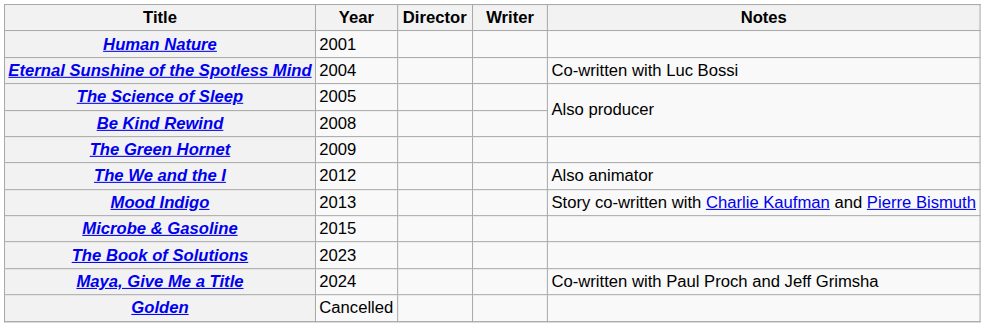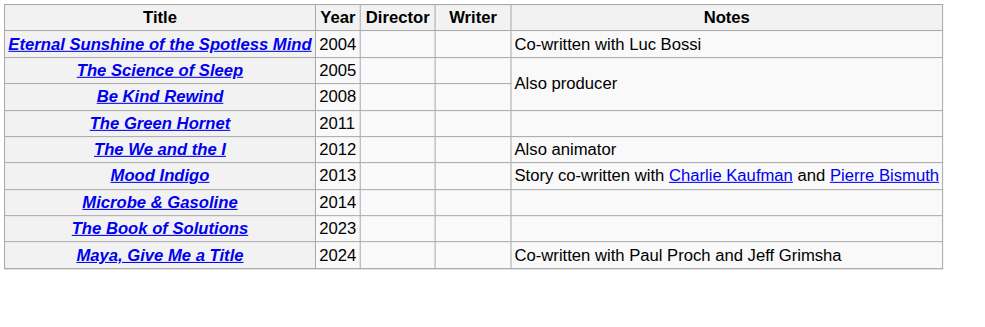 <table class="wikitable plainrowheaders" style="margin-right: 0;">
 <tr>
 <th rowspan="2" scope="col">Title</th>
 <th rowspan="2" scope="col">Year</th>
 </tr>
 <tr>
 <th width="65">Director</th>
 <th width="65">Writer</th>
 <th>Notes</th>
-</tr>
-<tr>
-<th scope="row"><em><a href='#'>Human Nature</a></em></th>
-<td>2001</td>
-<td></td>
-<td></td>
-<td></td>
 </tr>
 <tr>
 <th scope="row"><em><a href='#'>Eternal Sunshine of the Spotless Mind</a></em></th>
 <td>2004</td>
 <td></td>
 <td></td>
 <td>Co-written with Luc Bossi</td>
 </tr>
 <tr>
 <th scope="row"><em><a href='#'>The Science of Sleep</a></em></th>
 <td>2005</td>
 <td></td>
 <td></td>
 <td rowspan=2>Also producer</td>
 </tr>
 <tr>
 <th scope="row"><em><a href='#'>Be Kind Rewind</a></em></th>
 <td>2008</td>
 <td></td>
 <td></td>
 </tr>
 <tr>
 <th scope="row"><em><a href='#'>The Green Hornet</a></em></th>
-<td>2009</td>
+<td>2011</td>
 <td></td>
 <td></td>
 <td></td>
 </tr>
 <tr>
 <th scope="row"><em><a href='#'>The We and the I</a></em></th>
 <td>2012</td>
 <td></td>
 <td></td>
 <td>Also animator</td>
 </tr>
 <tr>
 <th scope="row"><em><a href='#'>Mood Indigo</a></em></th>
 <td>2013</td>
 <td></td>
 <td></td>
 <td>Story co-written with <a href='#'>Charlie Kaufman</a> and <a href='#'>Pierre Bismuth</a></td>
 </tr>
 <tr>
 <th scope="row"><em><a href='#'>Microbe & Gasoline</a></em></th>
-<td>2015</td>
+<td>2014</td>
 <td></td>
 <td></td>
 <td></td>
 </tr>
 <tr>
 <th scope="row"><em><a href='#'>The Book of Solutions</a></em></th>
 <td>2023</td>
 <td></td>
 <td></td>
 <td></td>
 </tr>
 <tr>
 <th scope="row"><em><a href='#'>Maya, Give Me a Title</a></em></th>
 <td>2024</td>
 <td></td>
 <td></td>
 <td>Co-written with Paul Proch and Jeff Grimsha</td>
 </tr>
 <tr>
-<th scope="row"><em><a href='#'>Golden</a></em></th>
-<td>Cancelled</td>
-<td></td>
-<td></td>
-<td></td>
-</tr>
-<tr>
 </tr>
 </table>
